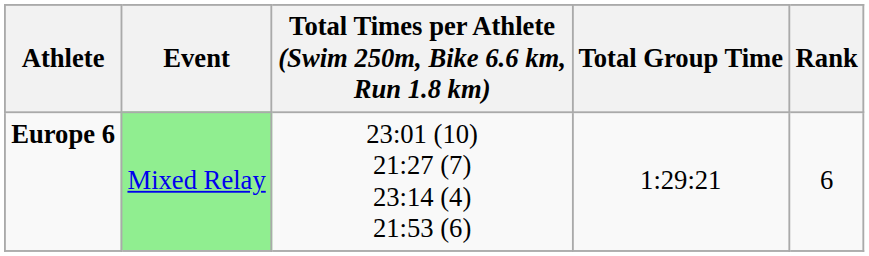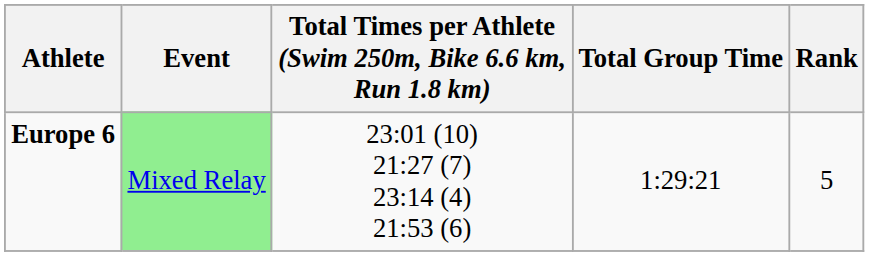 <table class="wikitable" style="font-size:90%;">
 <tr>
 <th>Athlete</th>
 <th>Event</th>
 <th>Total Times per Athlete <br> <em>(Swim 250m, Bike 6.6 km, <br> Run 1.8 km)</em></th>
 <th>Total Group Time</th>
 <th>Rank</th>
 </tr>
 <tr align=center>
 <td align=left><strong>Europe 6</strong><br><br><br><br></td>
 <td align=left style="background: lightgreen;"><a href='#'>Mixed Relay</a></td>
 <td valign=bottom>23:01 (10)<br>21:27 (7)<br>23:14 (4)<br>21:53 (6)</td>
 <td>1:29:21</td>
-<td>6</td>
+<td>5</td>
 </tr>
 </table>
